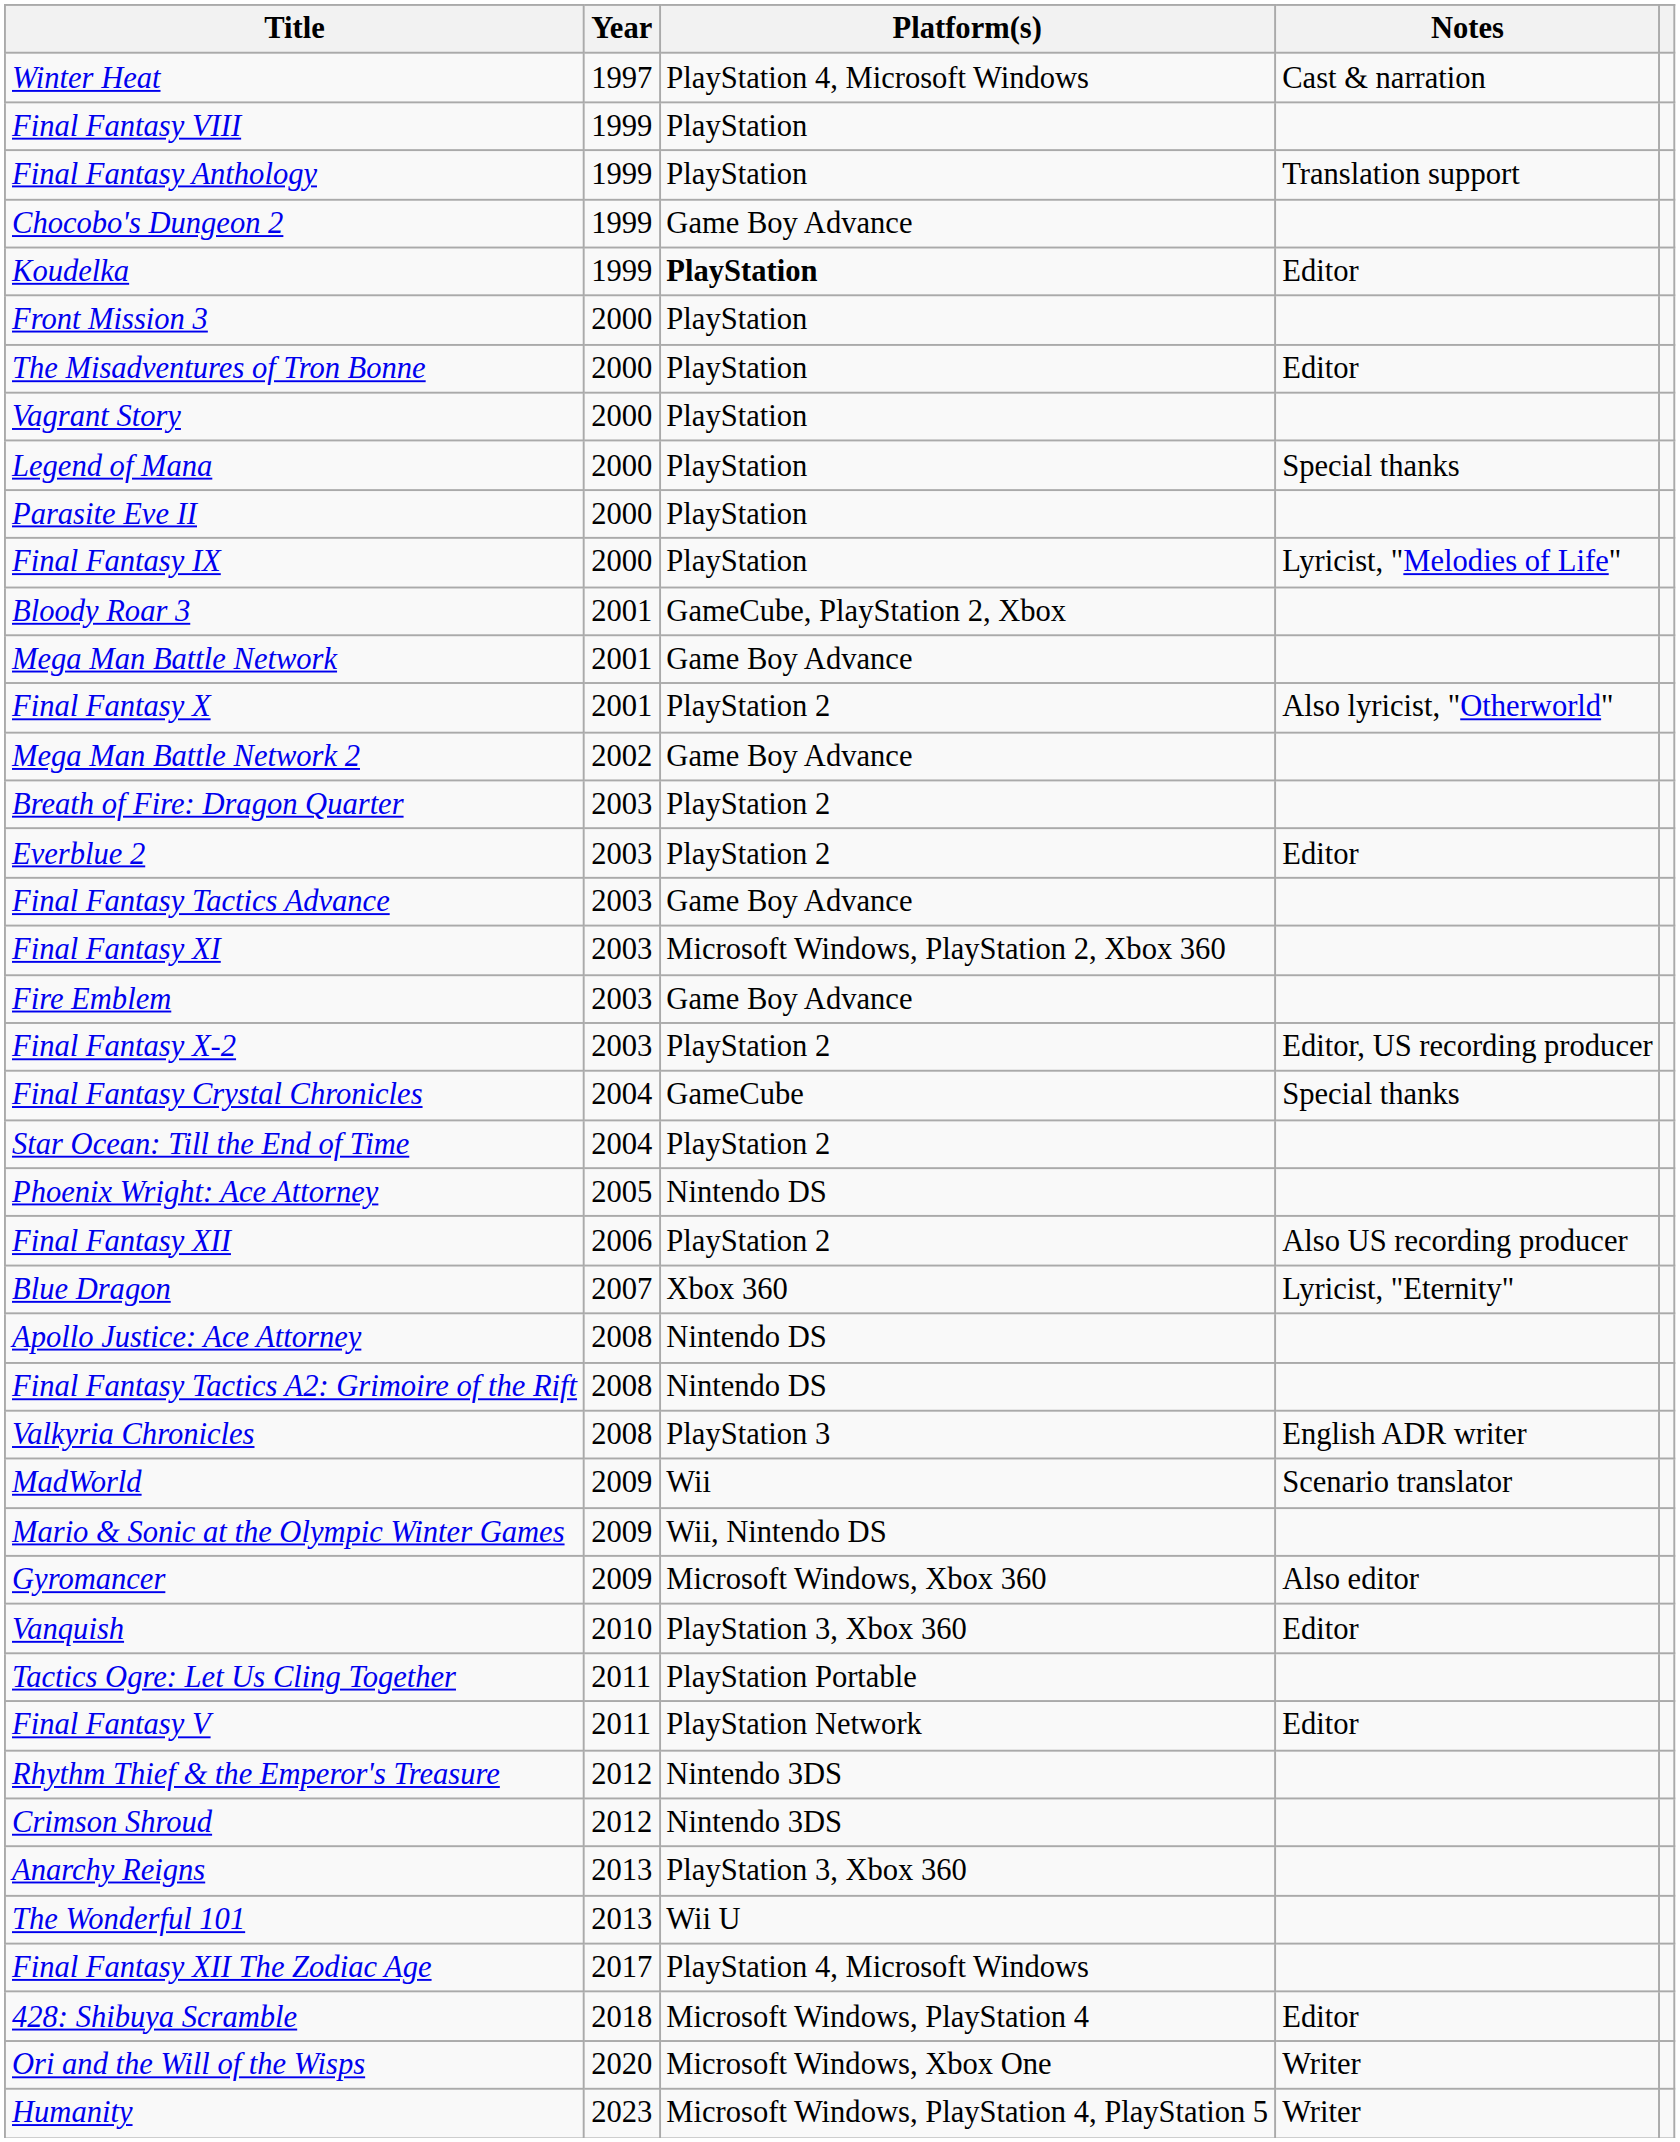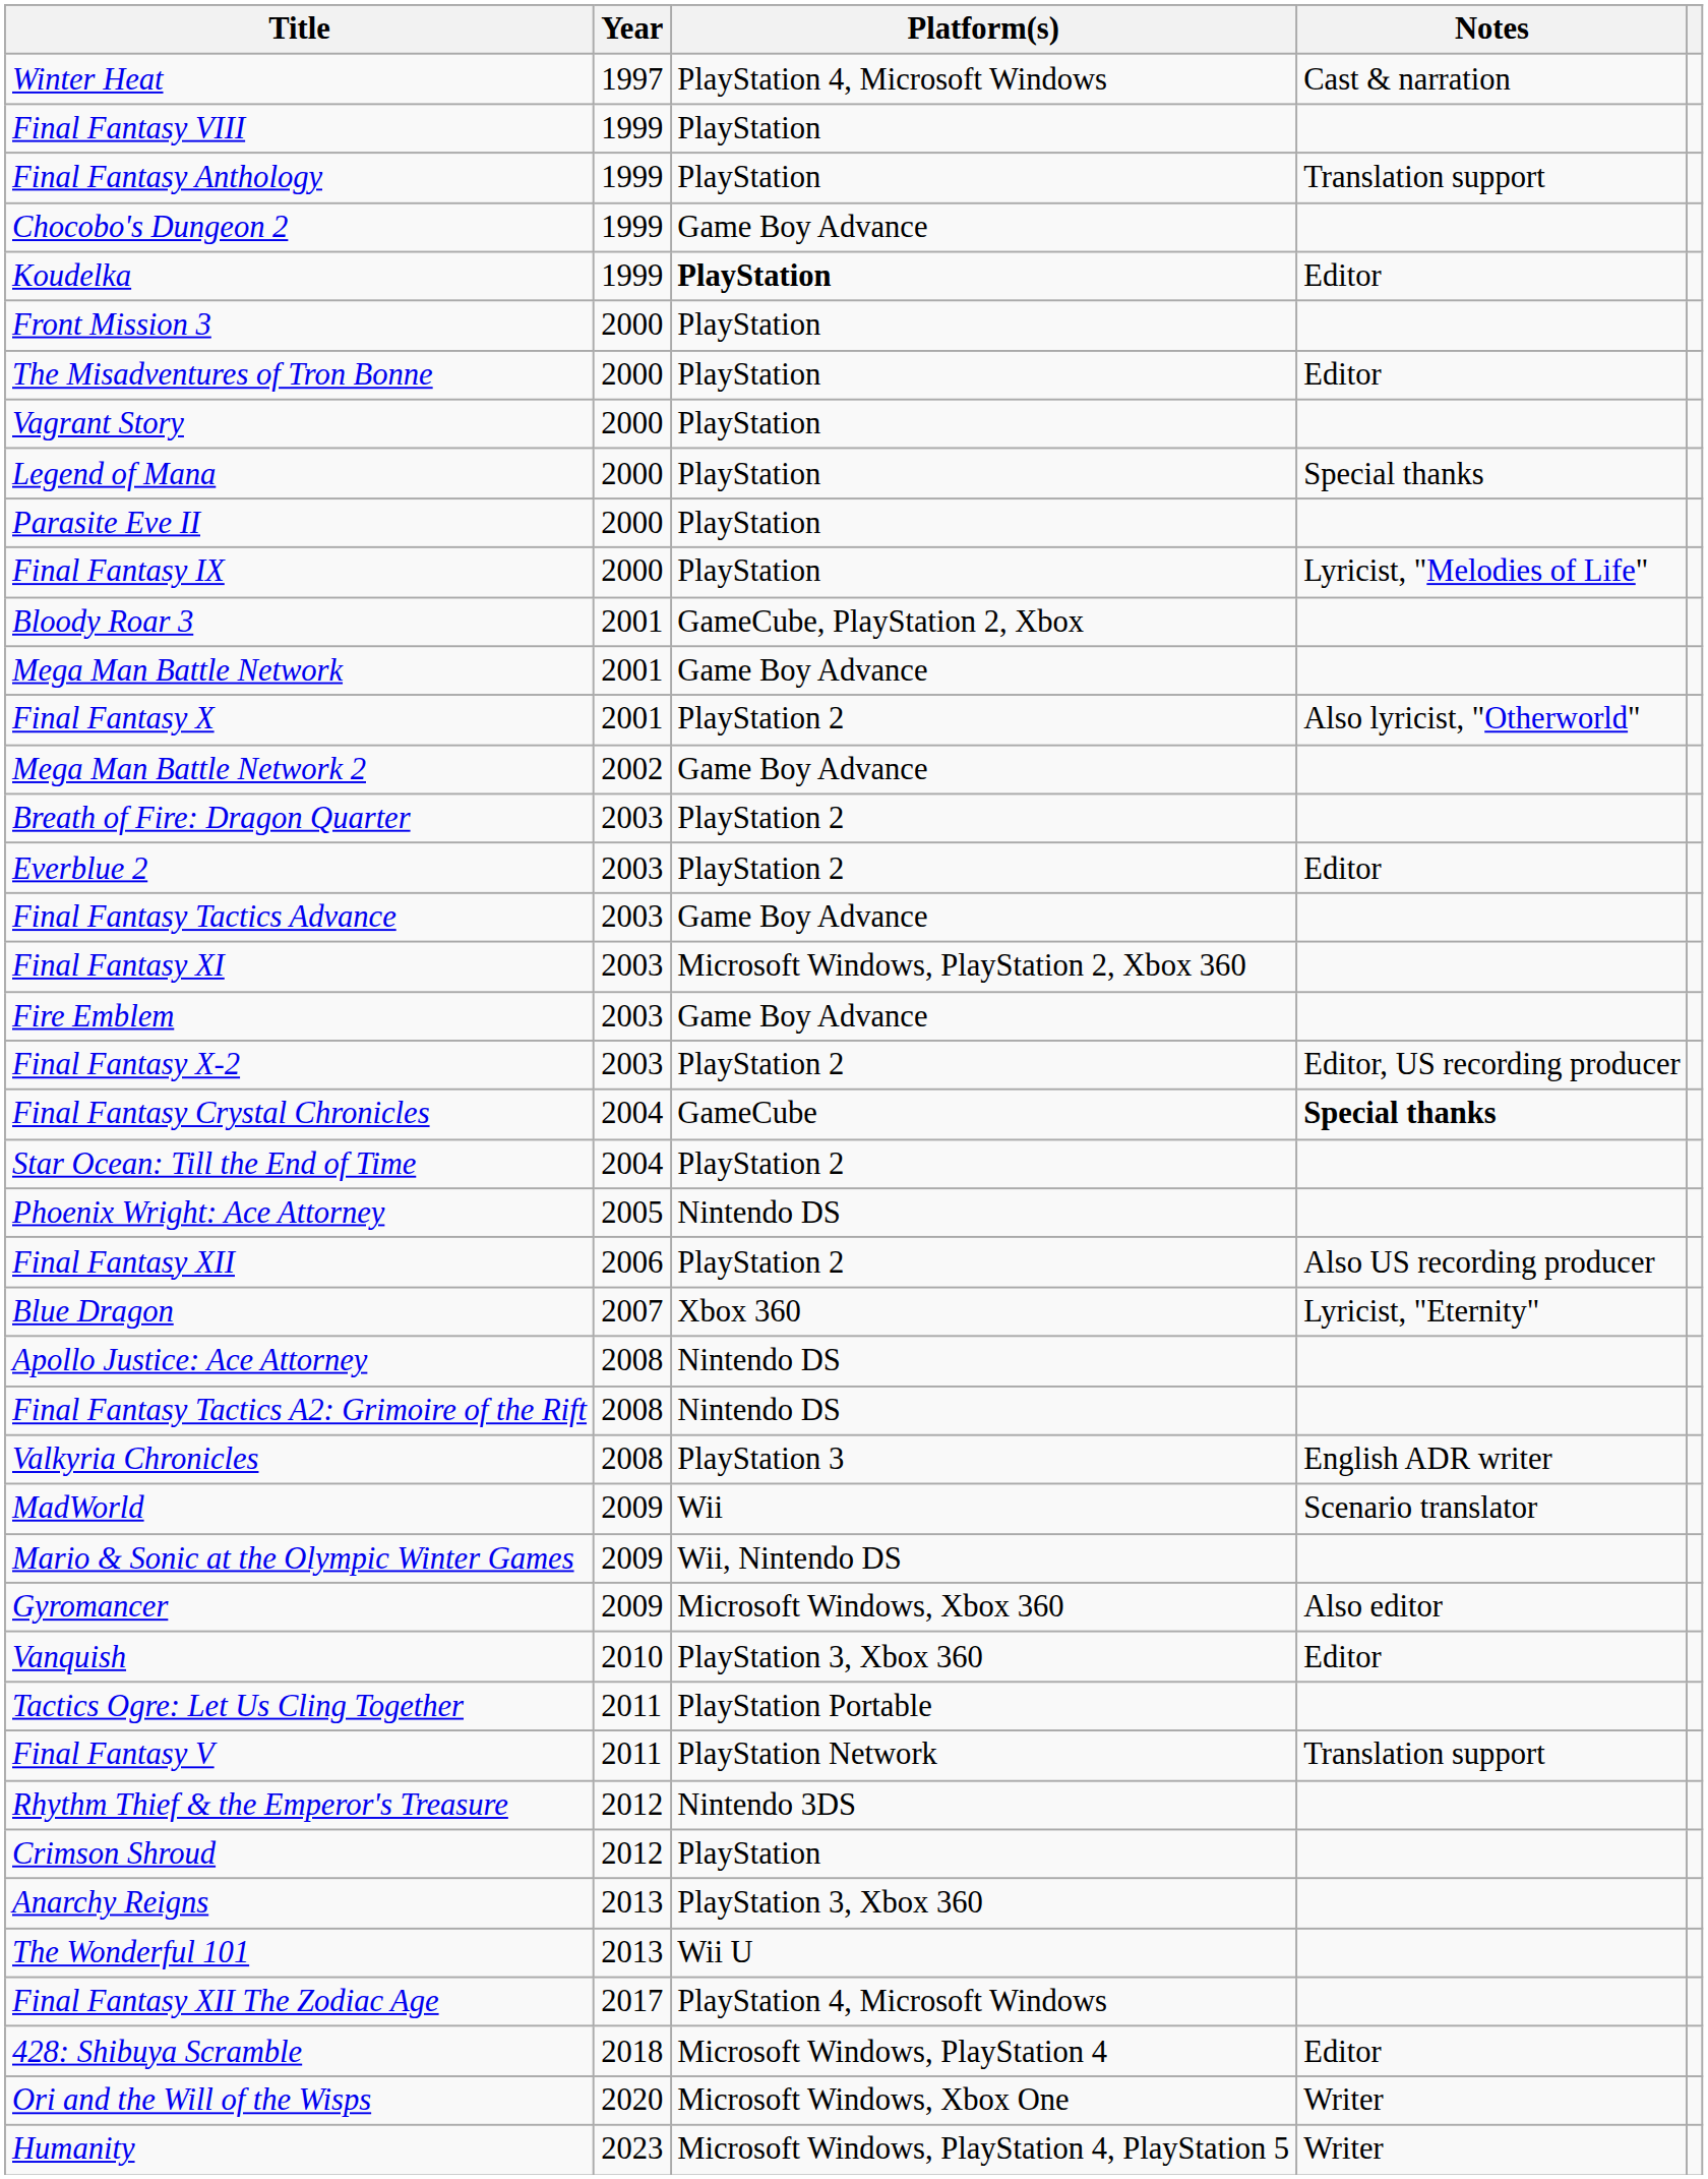 <table class="wikitable">
 <tr>
 <th scope="col">Title</th>
 <th scope="col">Year</th>
 <th scope="col">Platform(s)</th>
 <th scope="col">Notes</th>
 <th scope="col"></th>
 </tr>
 <tr>
 <td><em><a href='#'>Winter Heat</a></em></td>
 <td>1997</td>
 <td>PlayStation 4, Microsoft Windows</td>
 <td>Cast & narration</td>
 <td></td>
 </tr>
 <tr>
 <td><em><a href='#'>Final Fantasy VIII</a></em></td>
 <td>1999</td>
 <td>PlayStation</td>
 <td></td>
 <td></td>
 </tr>
 <tr>
 <td><em><a href='#'>Final Fantasy Anthology</a></em></td>
 <td>1999</td>
 <td>PlayStation</td>
 <td>Translation support</td>
 <td></td>
 </tr>
 <tr>
 <td><em><a href='#'>Chocobo's Dungeon 2</a></em></td>
 <td>1999</td>
 <td>Game Boy Advance</td>
 <td></td>
 <td></td>
 </tr>
 <tr>
 <td><em><a href='#'>Koudelka</a></em></td>
 <td>1999</td>
 <td><strong>PlayStation</strong></td>
 <td>Editor</td>
 <td></td>
 </tr>
 <tr>
 <td><em><a href='#'>Front Mission 3</a></em></td>
 <td>2000</td>
 <td>PlayStation</td>
 <td></td>
 <td></td>
 </tr>
 <tr>
 <td><em><a href='#'>The Misadventures of Tron Bonne</a></em></td>
 <td>2000</td>
 <td>PlayStation</td>
 <td>Editor</td>
 <td></td>
 </tr>
 <tr>
 <td><em><a href='#'>Vagrant Story</a></em></td>
 <td>2000</td>
 <td>PlayStation</td>
 <td></td>
 <td></td>
 </tr>
 <tr>
 <td><em><a href='#'>Legend of Mana</a></em></td>
 <td>2000</td>
 <td>PlayStation</td>
 <td>Special thanks</td>
 <td></td>
 </tr>
 <tr>
 <td><em><a href='#'>Parasite Eve II</a></em></td>
 <td>2000</td>
 <td>PlayStation</td>
 <td></td>
 <td></td>
 </tr>
 <tr>
 <td><em><a href='#'>Final Fantasy IX</a></em></td>
 <td>2000</td>
 <td>PlayStation</td>
 <td>Lyricist, "<a href='#'>Melodies of Life</a>"</td>
 <td></td>
 </tr>
 <tr>
 <td><em><a href='#'>Bloody Roar 3</a></em></td>
 <td>2001</td>
 <td>GameCube, PlayStation 2, Xbox</td>
 <td></td>
 <td></td>
 </tr>
 <tr>
 <td><em><a href='#'>Mega Man Battle Network</a></em></td>
 <td>2001</td>
 <td>Game Boy Advance</td>
 <td></td>
 <td></td>
 </tr>
 <tr>
 <td><em><a href='#'>Final Fantasy X</a></em></td>
 <td>2001</td>
 <td>PlayStation 2</td>
 <td>Also lyricist, "<a href='#'>Otherworld</a>"</td>
 <td></td>
 </tr>
 <tr>
 <td><em><a href='#'>Mega Man Battle Network 2</a></em></td>
 <td>2002</td>
 <td>Game Boy Advance</td>
 <td></td>
 <td></td>
 </tr>
 <tr>
 <td><em><a href='#'>Breath of Fire: Dragon Quarter</a></em></td>
 <td>2003</td>
 <td>PlayStation 2</td>
 <td></td>
 <td></td>
 </tr>
 <tr>
 <td><em><a href='#'>Everblue 2</a></em></td>
 <td>2003</td>
 <td>PlayStation 2</td>
 <td>Editor</td>
 <td></td>
 </tr>
 <tr>
 <td><em><a href='#'>Final Fantasy Tactics Advance</a></em></td>
 <td>2003</td>
 <td>Game Boy Advance</td>
 <td></td>
 <td></td>
 </tr>
 <tr>
 <td><em><a href='#'>Final Fantasy XI</a></em></td>
 <td>2003</td>
 <td>Microsoft Windows, PlayStation 2, Xbox 360</td>
 <td></td>
 <td></td>
 </tr>
 <tr>
 <td><em><a href='#'>Fire Emblem</a></em></td>
 <td>2003</td>
 <td>Game Boy Advance</td>
 <td></td>
 <td></td>
 </tr>
 <tr>
 <td><em><a href='#'>Final Fantasy X-2</a></em></td>
 <td>2003</td>
 <td>PlayStation 2</td>
 <td>Editor, US recording producer</td>
 <td></td>
 </tr>
 <tr>
 <td><em><a href='#'>Final Fantasy Crystal Chronicles</a></em></td>
 <td>2004</td>
 <td>GameCube</td>
-<td>Special thanks</td>
+<td><strong>Special thanks</strong></td>
 <td></td>
 </tr>
 <tr>
 <td><em><a href='#'>Star Ocean: Till the End of Time</a></em></td>
 <td>2004</td>
 <td>PlayStation 2</td>
 <td></td>
 <td></td>
 </tr>
 <tr>
 <td><em><a href='#'>Phoenix Wright: Ace Attorney</a></em></td>
 <td>2005</td>
 <td>Nintendo DS</td>
 <td></td>
 <td></td>
 </tr>
 <tr>
 <td><em><a href='#'>Final Fantasy XII</a></em></td>
 <td>2006</td>
 <td>PlayStation 2</td>
 <td>Also US recording producer</td>
 <td></td>
 </tr>
 <tr>
 <td><em><a href='#'>Blue Dragon</a></em></td>
 <td>2007</td>
 <td>Xbox 360</td>
 <td>Lyricist, "Eternity"</td>
 <td></td>
 </tr>
 <tr>
 <td><em><a href='#'>Apollo Justice: Ace Attorney</a></em></td>
 <td>2008</td>
 <td>Nintendo DS</td>
 <td></td>
 <td></td>
 </tr>
 <tr>
 <td><em><a href='#'>Final Fantasy Tactics A2: Grimoire of the Rift</a></em></td>
 <td>2008</td>
 <td>Nintendo DS</td>
 <td></td>
 <td></td>
 </tr>
 <tr>
 <td><em><a href='#'>Valkyria Chronicles</a></em></td>
 <td>2008</td>
 <td>PlayStation 3</td>
 <td>English ADR writer</td>
 <td></td>
 </tr>
 <tr>
 <td><em><a href='#'>MadWorld</a></em></td>
 <td>2009</td>
 <td>Wii</td>
 <td>Scenario translator</td>
 <td></td>
 </tr>
 <tr>
 <td><em><a href='#'>Mario & Sonic at the Olympic Winter Games</a></em></td>
 <td>2009</td>
 <td>Wii, Nintendo DS</td>
 <td></td>
 <td></td>
 </tr>
 <tr>
 <td><em><a href='#'>Gyromancer</a></em></td>
 <td>2009</td>
 <td>Microsoft Windows, Xbox 360</td>
 <td>Also editor</td>
 <td></td>
 </tr>
 <tr>
 <td><em><a href='#'>Vanquish</a></em></td>
 <td>2010</td>
 <td>PlayStation 3, Xbox 360</td>
 <td>Editor</td>
 <td></td>
 </tr>
 <tr>
 <td><em><a href='#'>Tactics Ogre: Let Us Cling Together</a></em></td>
 <td>2011</td>
 <td>PlayStation Portable</td>
 <td></td>
 <td></td>
 </tr>
 <tr>
 <td><em><a href='#'>Final Fantasy V</a></em></td>
 <td>2011</td>
 <td>PlayStation Network</td>
-<td>Editor</td>
+<td>Translation support</td>
 <td></td>
 </tr>
 <tr>
 <td><em><a href='#'>Rhythm Thief & the Emperor's Treasure</a></em></td>
 <td>2012</td>
 <td>Nintendo 3DS</td>
 <td></td>
 <td></td>
 </tr>
 <tr>
 <td><em><a href='#'>Crimson Shroud</a></em></td>
 <td>2012</td>
-<td>Nintendo 3DS</td>
+<td>PlayStation</td>
 <td></td>
 <td></td>
 </tr>
 <tr>
 <td><em><a href='#'>Anarchy Reigns</a></em></td>
 <td>2013</td>
 <td>PlayStation 3, Xbox 360</td>
 <td></td>
 <td></td>
 </tr>
 <tr>
 <td><em><a href='#'>The Wonderful 101</a></em></td>
 <td>2013</td>
 <td>Wii U</td>
 <td></td>
 <td></td>
 </tr>
 <tr>
 <td><em><a href='#'>Final Fantasy XII The Zodiac Age</a></em></td>
 <td>2017</td>
 <td>PlayStation 4, Microsoft Windows</td>
 <td></td>
 <td></td>
 </tr>
 <tr>
 <td><em><a href='#'>428: Shibuya Scramble</a></em></td>
 <td>2018</td>
 <td>Microsoft Windows, PlayStation 4</td>
 <td>Editor</td>
 <td></td>
 </tr>
 <tr>
 <td><em><a href='#'>Ori and the Will of the Wisps</a></em></td>
 <td>2020</td>
 <td>Microsoft Windows, Xbox One</td>
 <td>Writer</td>
 <td></td>
 </tr>
 <tr>
 <td><em><a href='#'>Humanity</a></em></td>
 <td>2023</td>
 <td>Microsoft Windows, PlayStation 4, PlayStation 5</td>
 <td>Writer</td>
 <td></td>
 </tr>
 </table>
